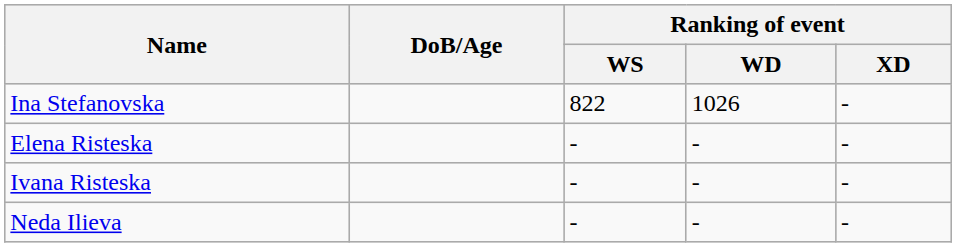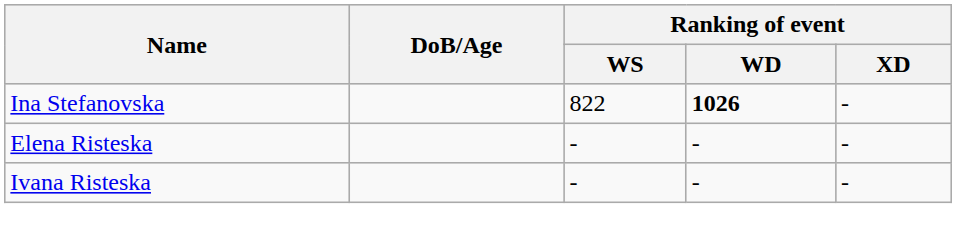 <table class="wikitable" style="width:600px; font-size:95%;">
 <tr>
 <th rowspan="2" align="left">Name</th>
 <th rowspan="2" align="left">DoB/Age</th>
 <th colspan="3" align="center">Ranking of event</th>
 </tr>
 <tr>
 <th align="center">WS</th>
 <th>WD</th>
 <th align="center">XD</th>
 </tr>
 <tr>
 <td><a href='#'>Ina Stefanovska</a></td>
 <td></td>
 <td>822</td>
-<td>1026</td>
+<td><strong>1026</strong></td>
 <td>-</td>
 </tr>
 <tr>
 <td><a href='#'>Elena Risteska</a></td>
 <td></td>
 <td>-</td>
 <td>-</td>
 <td>-</td>
 </tr>
 <tr>
 <td><a href='#'>Ivana Risteska</a></td>
 <td></td>
 <td>-</td>
 <td>-</td>
 <td>-</td>
 </tr>
-<tr>
-<td><a href='#'>Neda Ilieva</a></td>
-<td></td>
-<td>-</td>
-<td>-</td>
-<td>-</td>
-</tr>
 </table>
